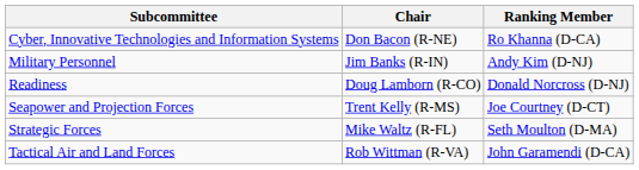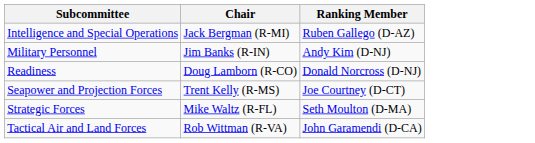 <table class="wikitable">
 <tr>
 <th>Subcommittee</th>
 <th>Chair</th>
 <th>Ranking Member</th>
 </tr>
 <tr>
-<td><a href='#'>Cyber, Innovative Technologies and Information Systems</a></td>
-<td><a href='#'>Don Bacon</a> (R-NE)</td>
-<td><a href='#'>Ro Khanna</a> (D-CA)</td>
+<td><a href='#'>Intelligence and Special Operations</a></td>
+<td><a href='#'>Jack Bergman</a> (R-MI)</td>
+<td><a href='#'>Ruben Gallego</a> (D-AZ)</td>
 </tr>
 <tr>
 <td><a href='#'>Military Personnel</a></td>
 <td><a href='#'>Jim Banks</a> (R-IN)</td>
 <td><a href='#'>Andy Kim</a> (D-NJ)</td>
 </tr>
 <tr>
 <td><a href='#'>Readiness</a></td>
 <td><a href='#'>Doug Lamborn</a> (R-CO)</td>
 <td><a href='#'>Donald Norcross</a> (D-NJ)</td>
 </tr>
 <tr>
 <td><a href='#'>Seapower and Projection Forces</a></td>
 <td><a href='#'>Trent Kelly</a> (R-MS)</td>
 <td><a href='#'>Joe Courtney</a> (D-CT)</td>
 </tr>
 <tr>
 <td><a href='#'>Strategic Forces</a></td>
 <td><a href='#'>Mike Waltz</a> (R-FL)</td>
 <td><a href='#'>Seth Moulton</a> (D-MA)</td>
 </tr>
 <tr>
 <td><a href='#'>Tactical Air and Land Forces</a></td>
 <td><a href='#'>Rob Wittman</a> (R-VA)</td>
 <td><a href='#'>John Garamendi</a> (D-CA)</td>
 </tr>
 </table>
